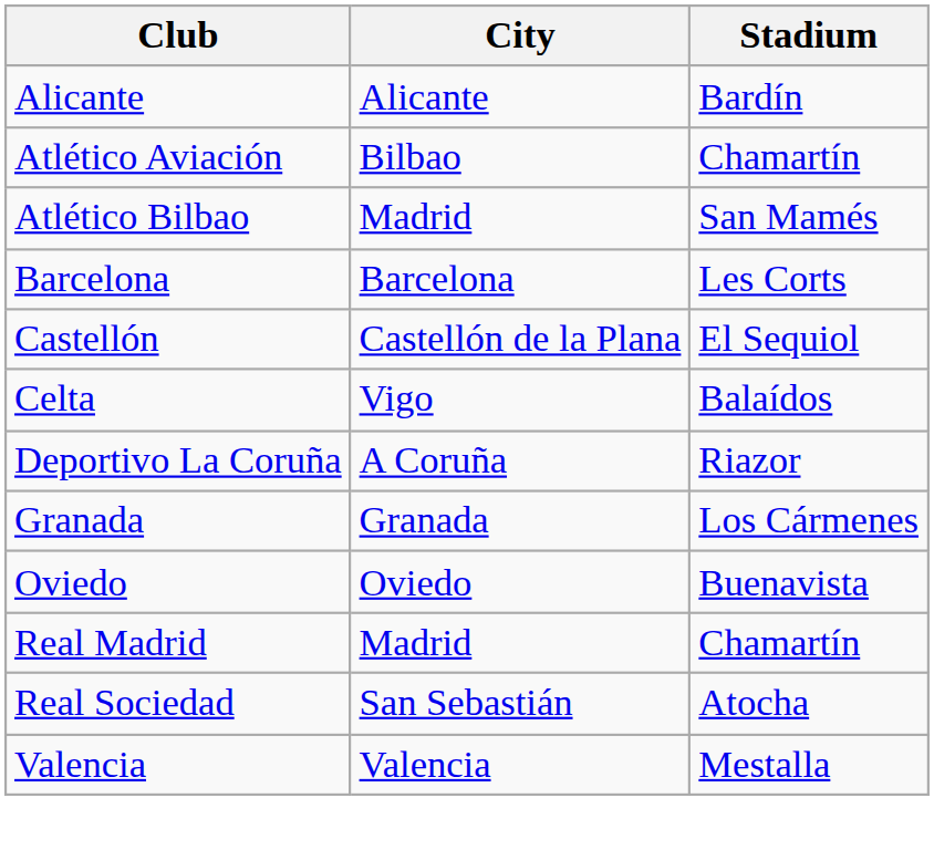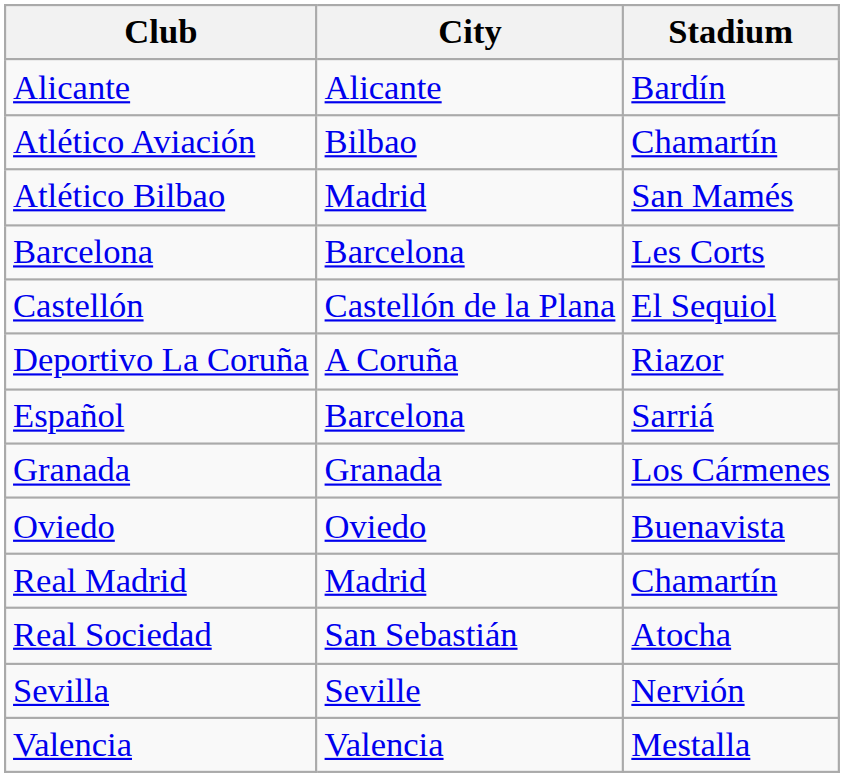 <table class="wikitable sortable">
 <tr>
 <th>Club</th>
 <th>City</th>
 <th>Stadium</th>
 </tr>
 <tr>
 <td><a href='#'>Alicante</a></td>
 <td><a href='#'>Alicante</a></td>
 <td><a href='#'>Bardín</a></td>
 </tr>
 <tr>
 <td><a href='#'>Atlético Aviación</a></td>
 <td><a href='#'>Bilbao</a></td>
 <td><a href='#'>Chamartín</a></td>
 </tr>
 <tr>
 <td><a href='#'>Atlético Bilbao</a></td>
 <td><a href='#'>Madrid</a></td>
 <td><a href='#'>San Mamés</a></td>
 </tr>
 <tr>
 <td><a href='#'>Barcelona</a></td>
 <td><a href='#'>Barcelona</a></td>
 <td><a href='#'>Les Corts</a></td>
 </tr>
 <tr>
 <td><a href='#'>Castellón</a></td>
 <td><a href='#'>Castellón de la Plana</a></td>
 <td><a href='#'>El Sequiol</a></td>
 </tr>
 <tr>
-<td><a href='#'>Celta</a></td>
-<td><a href='#'>Vigo</a></td>
-<td><a href='#'>Balaídos</a></td>
-</tr>
-<tr>
 <td><a href='#'>Deportivo La Coruña</a></td>
 <td><a href='#'>A Coruña</a></td>
 <td><a href='#'>Riazor</a></td>
+</tr>
+<tr>
+<td><a href='#'>Español</a></td>
+<td><a href='#'>Barcelona</a></td>
+<td><a href='#'>Sarriá</a></td>
 </tr>
 <tr>
 <td><a href='#'>Granada</a></td>
 <td><a href='#'>Granada</a></td>
 <td><a href='#'>Los Cármenes</a></td>
 </tr>
 <tr>
 <td><a href='#'>Oviedo</a></td>
 <td><a href='#'>Oviedo</a></td>
 <td><a href='#'>Buenavista</a></td>
 </tr>
 <tr>
 <td><a href='#'>Real Madrid</a></td>
 <td><a href='#'>Madrid</a></td>
 <td><a href='#'>Chamartín</a></td>
 </tr>
 <tr>
 <td><a href='#'>Real Sociedad</a></td>
 <td><a href='#'>San Sebastián</a></td>
 <td><a href='#'>Atocha</a></td>
 </tr>
 <tr>
+<td><a href='#'>Sevilla</a></td>
+<td><a href='#'>Seville</a></td>
+<td><a href='#'>Nervión</a></td>
+</tr>
+<tr>
 <td><a href='#'>Valencia</a></td>
 <td><a href='#'>Valencia</a></td>
 <td><a href='#'>Mestalla</a></td>
 </tr>
 </table>
